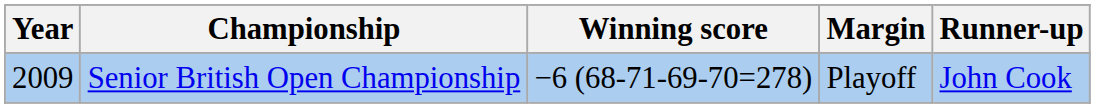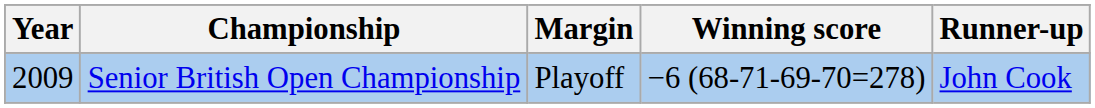 <table class="wikitable">
 <tr>
 <th>Year</th>
 <th>Championship</th>
+<th>Margin</th>
 <th>Winning score</th>
-<th>Margin</th>
 <th>Runner-up</th>
 </tr>
 <tr style="background:#ABCDEF;">
 <td>2009</td>
 <td><a href='#'>Senior British Open Championship</a></td>
+<td>Playoff</td>
 <td>−6 (68-71-69-70=278)</td>
-<td>Playoff</td>
 <td> <a href='#'>John Cook</a></td>
 </tr>
 </table>
